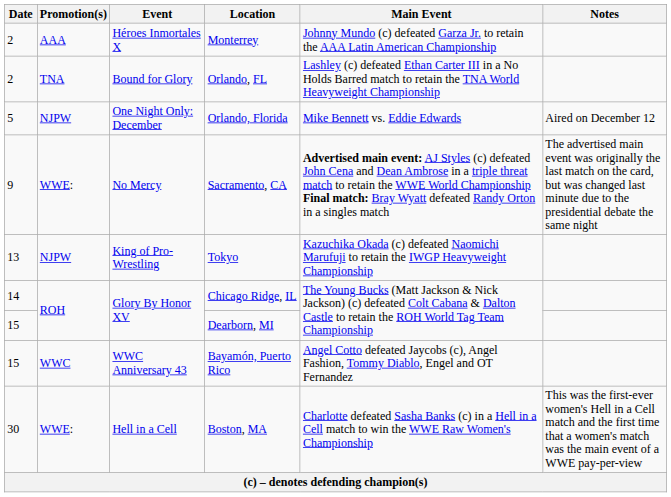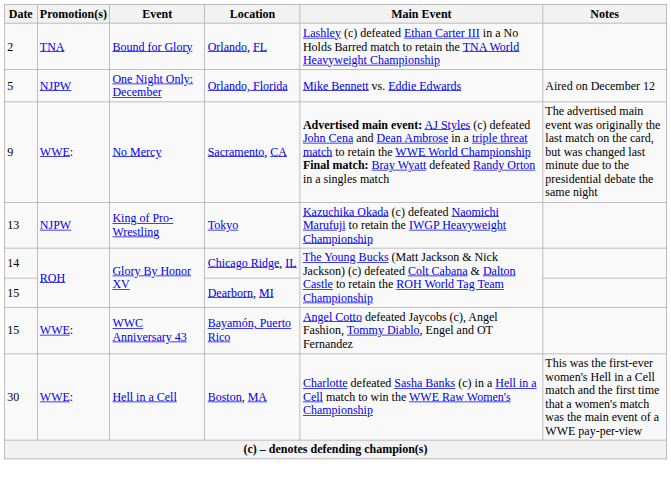 <table class="wikitable" style="width:100%;">
 <tr>
 <th width=5%>Date</th>
 <th width=5%>Promotion(s)</th>
 <th width=15%>Event</th>
 <th width=15%>Location</th>
 <th width=40%>Main Event</th>
 <th width=20%>Notes</th>
-</tr>
-<tr>
-<td>2</td>
-<td><a href='#'>AAA</a></td>
-<td><a href='#'>Héroes Inmortales X</a></td>
-<td><a href='#'>Monterrey</a></td>
-<td><a href='#'>Johnny Mundo</a> (c) defeated <a href='#'>Garza Jr.</a> to retain the <a href='#'>AAA Latin American Championship</a></td>
-<td></td>
 </tr>
 <tr>
 <td>2</td>
 <td><a href='#'>TNA</a></td>
 <td><a href='#'>Bound for Glory</a></td>
 <td><a href='#'>Orlando</a>, <a href='#'>FL</a></td>
 <td><a href='#'>Lashley</a> (c) defeated <a href='#'>Ethan Carter III</a> in a No Holds Barred match to retain the <a href='#'>TNA World Heavyweight Championship</a></td>
 <td></td>
 </tr>
 <tr>
 <td>5</td>
 <td><a href='#'>NJPW</a></td>
 <td><a href='#'>One Night Only: December</a></td>
 <td><a href='#'>Orlando, Florida</a></td>
 <td><a href='#'>Mike Bennett</a> vs. <a href='#'>Eddie Edwards</a></td>
 <td>Aired on December 12</td>
 </tr>
 <tr>
 <td>9</td>
 <td><a href='#'>WWE</a>:<br></td>
 <td><a href='#'>No Mercy</a></td>
 <td><a href='#'>Sacramento</a>, <a href='#'>CA</a></td>
 <td><strong>Advertised main event:</strong> <a href='#'>AJ Styles</a> (c) defeated <a href='#'>John Cena</a> and <a href='#'>Dean Ambrose</a> in a <a href='#'>triple threat match</a> to retain the <a href='#'>WWE World Championship</a><br><strong>Final match:</strong> <a href='#'>Bray Wyatt</a> defeated <a href='#'>Randy Orton</a> in a singles match</td>
 <td>The advertised main event was originally the last match on the card, but was changed last minute due to the presidential debate the same night</td>
 </tr>
 <tr>
 <td>13</td>
 <td><a href='#'>NJPW</a></td>
 <td><a href='#'>King of Pro-Wrestling</a></td>
 <td><a href='#'>Tokyo</a></td>
 <td><a href='#'>Kazuchika Okada</a> (c) defeated <a href='#'>Naomichi Marufuji</a> to retain the <a href='#'>IWGP Heavyweight Championship</a></td>
 <td></td>
 </tr>
 <tr>
 <td>14</td>
 <td rowspan=2><a href='#'>ROH</a></td>
 <td rowspan=2><a href='#'>Glory By Honor XV</a></td>
 <td><a href='#'>Chicago Ridge</a>, <a href='#'>IL</a></td>
 <td rowspan=2><a href='#'>The Young Bucks</a> (Matt Jackson & Nick Jackson) (c) defeated <a href='#'>Colt Cabana</a> & <a href='#'>Dalton Castle</a> to retain the <a href='#'>ROH World Tag Team Championship</a></td>
 <td></td>
 </tr>
 <tr>
 <td>15</td>
 <td><a href='#'>Dearborn</a>, <a href='#'>MI</a></td>
 <td></td>
 </tr>
 <tr>
 <td>15</td>
-<td><a href='#'>WWC</a></td>
+<td><a href='#'>WWE</a>:<br></td>
 <td><a href='#'>WWC Anniversary 43</a></td>
 <td><a href='#'>Bayamón, Puerto Rico</a></td>
 <td><a href='#'>Angel Cotto</a> defeated Jaycobs (c), Angel Fashion, <a href='#'>Tommy Diablo</a>, Engel and OT Fernandez</td>
 <td></td>
 </tr>
 <tr>
 <td>30</td>
 <td><a href='#'>WWE</a>:<br></td>
 <td><a href='#'>Hell in a Cell</a></td>
 <td><a href='#'>Boston</a>, <a href='#'>MA</a></td>
 <td><a href='#'>Charlotte</a> defeated <a href='#'>Sasha Banks</a> (c) in a <a href='#'>Hell in a Cell</a> match to win the <a href='#'>WWE Raw Women's Championship</a></td>
 <td>This was the first-ever women's Hell in a Cell match and the first time that a women's match was the main event of a WWE pay-per-view</td>
 </tr>
 <tr>
 <th colspan="6">(c) – denotes defending champion(s)</th>
 </tr>
 </table>
